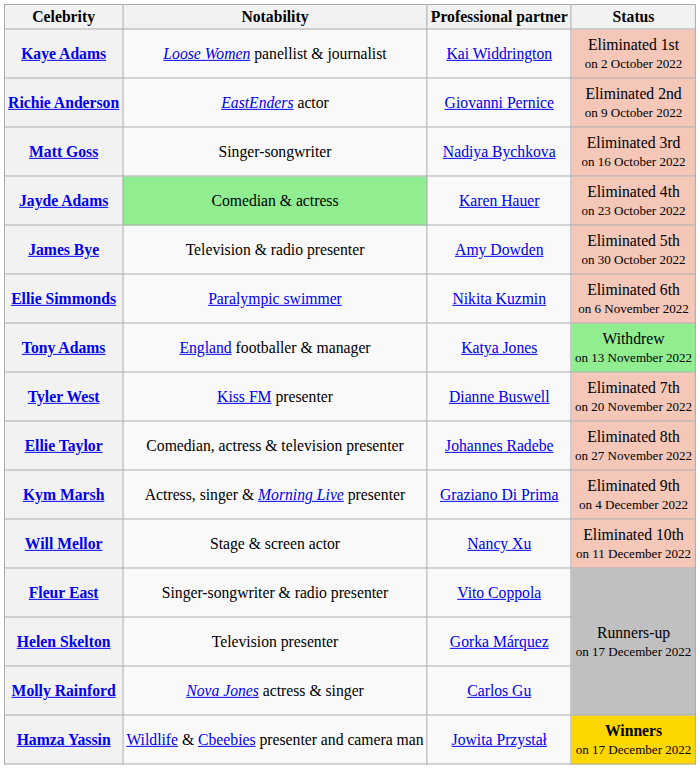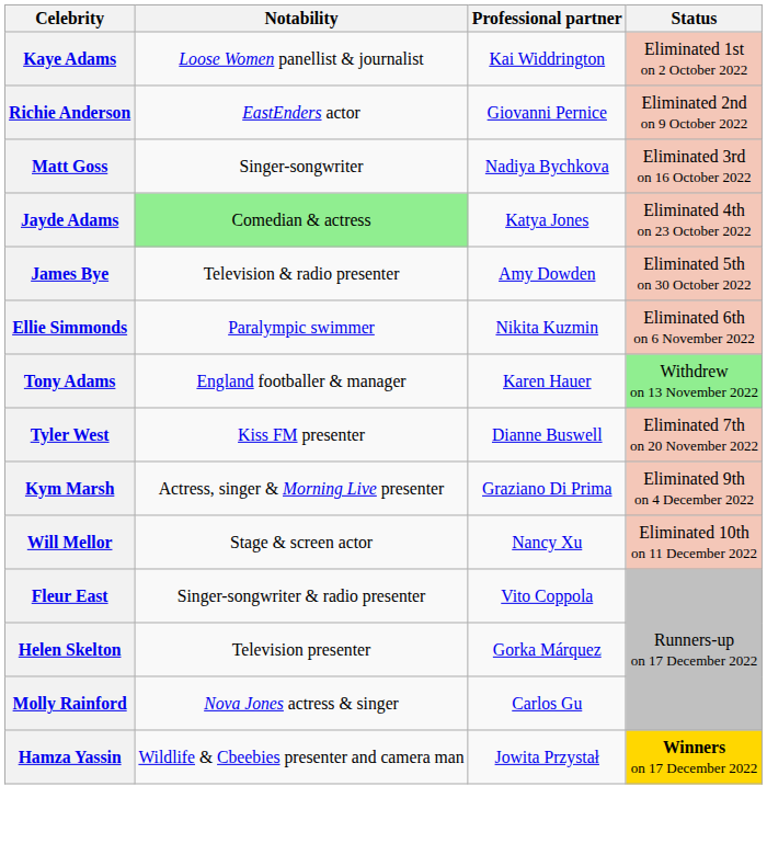 <table class="wikitable sortable" style="text-align:center;">
 <tr>
 <th scope="col">Celebrity</th>
 <th scope="col" class="unsortable">Notability</th>
 <th scope="col">Professional partner</th>
 <th scope="col">Status</th>
 </tr>
 <tr style="height:50px">
 <th scope="row"><a href='#'>Kaye Adams</a></th>
 <td><em><a href='#'>Loose Women</a></em> panellist & journalist</td>
 <td><a href='#'>Kai Widdrington</a></td>
 <td bgcolor="f4c7b8">Eliminated 1st<br><small>on 2 October 2022</small></td>
 </tr>
 <tr style="height:50px">
 <th scope="row"><a href='#'>Richie Anderson</a></th>
 <td><em><a href='#'>EastEnders</a></em> actor</td>
 <td><a href='#'>Giovanni Pernice</a></td>
 <td bgcolor="f4c7b8">Eliminated 2nd<br><small>on 9 October 2022</small></td>
 </tr>
 <tr style="height:50px">
 <th scope="row"><a href='#'>Matt Goss</a></th>
 <td>Singer-songwriter</td>
 <td><a href='#'>Nadiya Bychkova</a></td>
 <td bgcolor="f4c7b8">Eliminated 3rd<br><small>on 16 October 2022</small></td>
 </tr>
 <tr style="height:50px">
 <th scope="row"><a href='#'>Jayde Adams</a></th>
 <td style="background: lightgreen;">Comedian & actress</td>
-<td><a href='#'>Karen Hauer</a></td>
+<td><a href='#'>Katya Jones</a></td>
 <td bgcolor="f4c7b8">Eliminated 4th<br><small>on 23 October 2022</small></td>
 </tr>
 <tr style="height:50px">
 <th scope="row"><a href='#'>James Bye</a></th>
 <td>Television & radio presenter</td>
 <td><a href='#'>Amy Dowden</a></td>
 <td bgcolor="f4c7b8">Eliminated 5th<br><small>on 30 October 2022</small></td>
 </tr>
 <tr style="height:50px">
 <th scope="row"><a href='#'>Ellie Simmonds</a></th>
 <td><a href='#'>Paralympic swimmer</a></td>
 <td><a href='#'>Nikita Kuzmin</a></td>
 <td bgcolor="f4c7b8">Eliminated 6th<br><small>on 6 November 2022</small></td>
 </tr>
 <tr style="height:50px">
 <th scope="row"><a href='#'>Tony Adams</a></th>
 <td><a href='#'>England</a> footballer & manager</td>
-<td><a href='#'>Katya Jones</a></td>
+<td><a href='#'>Karen Hauer</a></td>
 <td bgcolor="lightgreen">Withdrew<br><small>on 13 November 2022</small></td>
 </tr>
 <tr style="height:50px">
 <th scope="row"><a href='#'>Tyler West</a></th>
 <td><a href='#'>Kiss FM</a> presenter</td>
 <td><a href='#'>Dianne Buswell</a></td>
 <td bgcolor="f4c7b8">Eliminated 7th<br><small>on 20 November 2022</small></td>
-</tr>
-<tr style="height:50px">
-<th scope="row"><a href='#'>Ellie Taylor</a></th>
-<td>Comedian, actress & television presenter</td>
-<td><a href='#'>Johannes Radebe</a></td>
-<td bgcolor="f4c7b8">Eliminated 8th<br><small>on 27 November 2022</small></td>
 </tr>
 <tr style="height:50px">
 <th scope="row"><a href='#'>Kym Marsh</a></th>
 <td>Actress, singer & <em><a href='#'>Morning Live</a></em> presenter</td>
 <td><a href='#'>Graziano Di Prima</a></td>
 <td bgcolor="f4c7b8">Eliminated 9th<br><small>on 4 December 2022</small></td>
 </tr>
 <tr style="height:50px">
 <th scope="row"><a href='#'>Will Mellor</a></th>
 <td>Stage & screen actor</td>
 <td><a href='#'>Nancy Xu</a></td>
 <td bgcolor="f4c7b8">Eliminated 10th<br><small>on 11 December 2022</small></td>
 </tr>
 <tr style="height:50px">
 <th scope="row"><a href='#'>Fleur East</a></th>
 <td>Singer-songwriter & radio presenter</td>
 <td><a href='#'>Vito Coppola</a></td>
 <td rowspan=3 bgcolor="silver">Runners-up<br><small>on 17 December 2022</small></td>
 </tr>
 <tr style="height:50px">
 <th scope="row"><a href='#'>Helen Skelton</a></th>
 <td>Television presenter</td>
 <td><a href='#'>Gorka Márquez</a></td>
 </tr>
 <tr style="height:50px">
 <th scope="row"><a href='#'>Molly Rainford</a></th>
 <td><em><a href='#'>Nova Jones</a></em> actress & singer</td>
 <td><a href='#'>Carlos Gu</a></td>
 </tr>
 <tr style="height:50px">
 <th scope="row"><a href='#'>Hamza Yassin</a></th>
 <td><a href='#'>Wildlife</a> & <a href='#'>Cbeebies</a> presenter and camera man</td>
 <td><a href='#'>Jowita Przystał</a></td>
 <td bgcolor="gold"><strong>Winners<br></strong><small>on 17 December 2022</small></td>
 </tr>
 </table>
